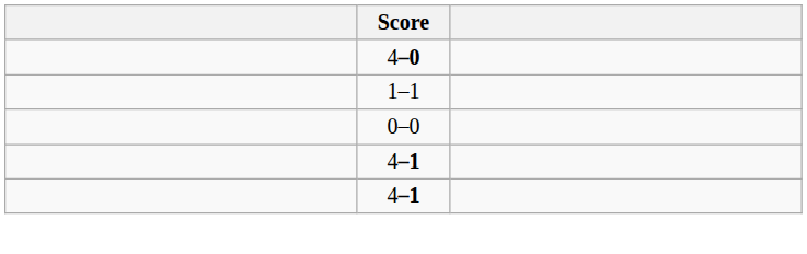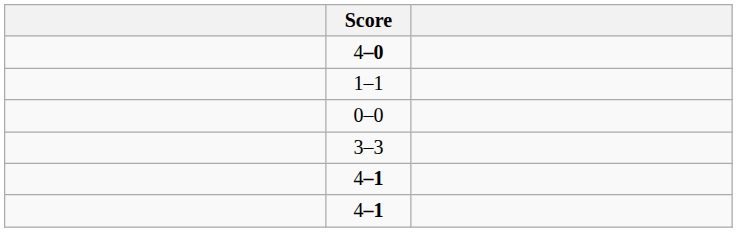 <table class="wikitable" style="text-align: center;">
 <tr>
 <th width=250></th>
 <th width=60>Score</th>
 <th width=250></th>
 </tr>
 <tr>
 <td align=left><strong></td>
 <td></strong>4<strong>–0</td>
 <td align=left></td>
 </tr>
 <tr>
 <td align=left></td>
 <td>1–1</td>
 <td align=left></td>
 </tr>
 <tr>
 <td align=left></td>
 <td>0–0</td>
 <td align=left></td>
 </tr>
 <tr>
+<td align=left></td>
+<td>3–3</td>
+<td align=left></td>
+</tr>
+<tr>
 <td align=left></strong><strong></td>
 <td></strong>4<strong>–1</td>
 <td align=left></td>
 </tr>
 <tr>
 <td align=left></strong><strong></td>
 <td></strong>4<strong>–1</td>
 <td align=left></td>
 </tr>
 </table>
